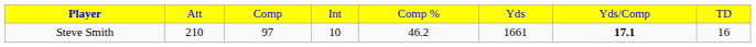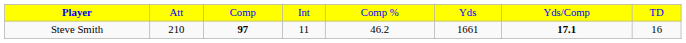 <table class="wikitable" width="80%">
 <tr align="center"  style="background:yellow;color:blue;">
 <td><strong>Player</strong></td>
 <td>Att</td>
 <td>Comp</td>
 <td>Int</td>
 <td>Comp %</td>
 <td>Yds</td>
 <td>Yds/Comp</td>
 <td>TD</td>
 </tr>
 <tr align="center" bgcolor="">
 <td>Steve Smith</td>
 <td>210</td>
-<td>97</td>
-<td>10</td>
+<td><strong>97</strong></td>
+<td>11</td>
 <td>46.2</td>
 <td>1661</td>
 <td><strong>17.1</strong></td>
 <td>16</td>
 </tr>
 </table>
